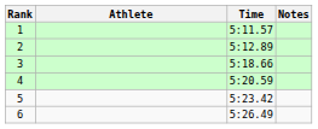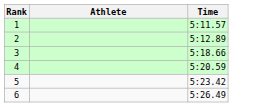 <table class="wikitable" style="text-align:center">
 <tr>
 <th>Rank</th>
 <th Style="width:18em">Athlete</th>
 <th>Time</th>
-<th>Notes</th>
 </tr>
 <tr style="background:#cfc">
 <td>1</td>
 <td style="text-align:left"></td>
 <td>5:11.57</td>
-<td></td>
 </tr>
 <tr style="background:#cfc">
 <td>2</td>
 <td style="text-align:left"></td>
 <td>5:12.89</td>
-<td></td>
 </tr>
 <tr style="background:#cfc">
 <td>3</td>
 <td style="text-align:left"></td>
 <td>5:18.66</td>
-<td></td>
 </tr>
 <tr style="background:#cfc">
 <td>4</td>
 <td style="text-align:left"></td>
 <td>5:20.59</td>
-<td></td>
 </tr>
 <tr>
 <td>5</td>
 <td style="text-align:left"></td>
 <td>5:23.42</td>
-<td></td>
 </tr>
 <tr>
 <td>6</td>
 <td style="text-align:left"></td>
 <td>5:26.49</td>
-<td></td>
 </tr>
 </table>
